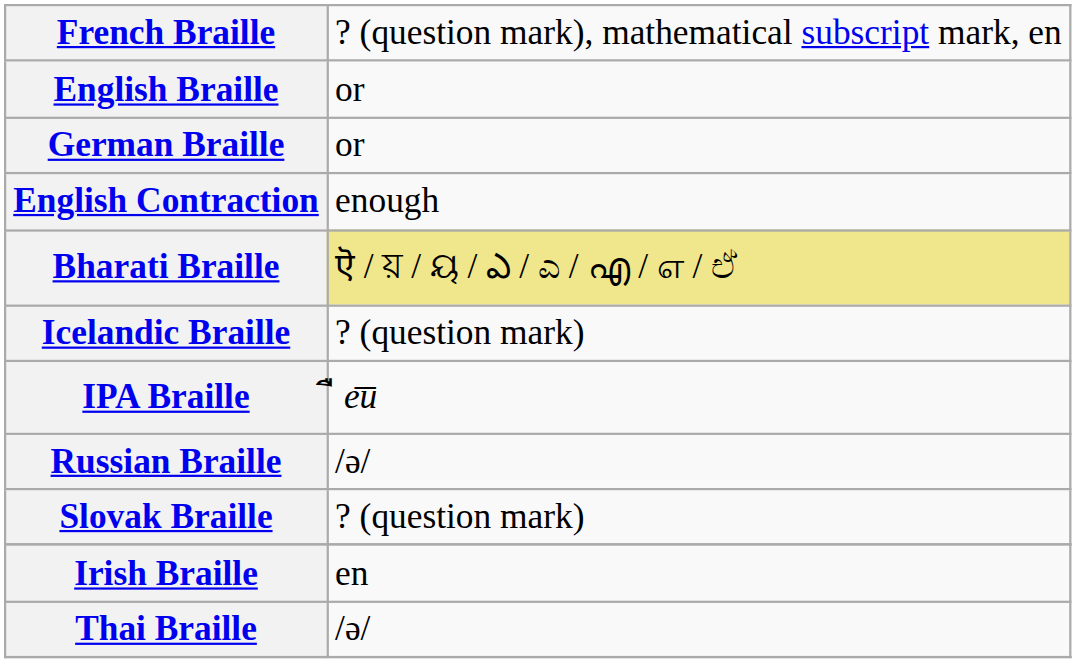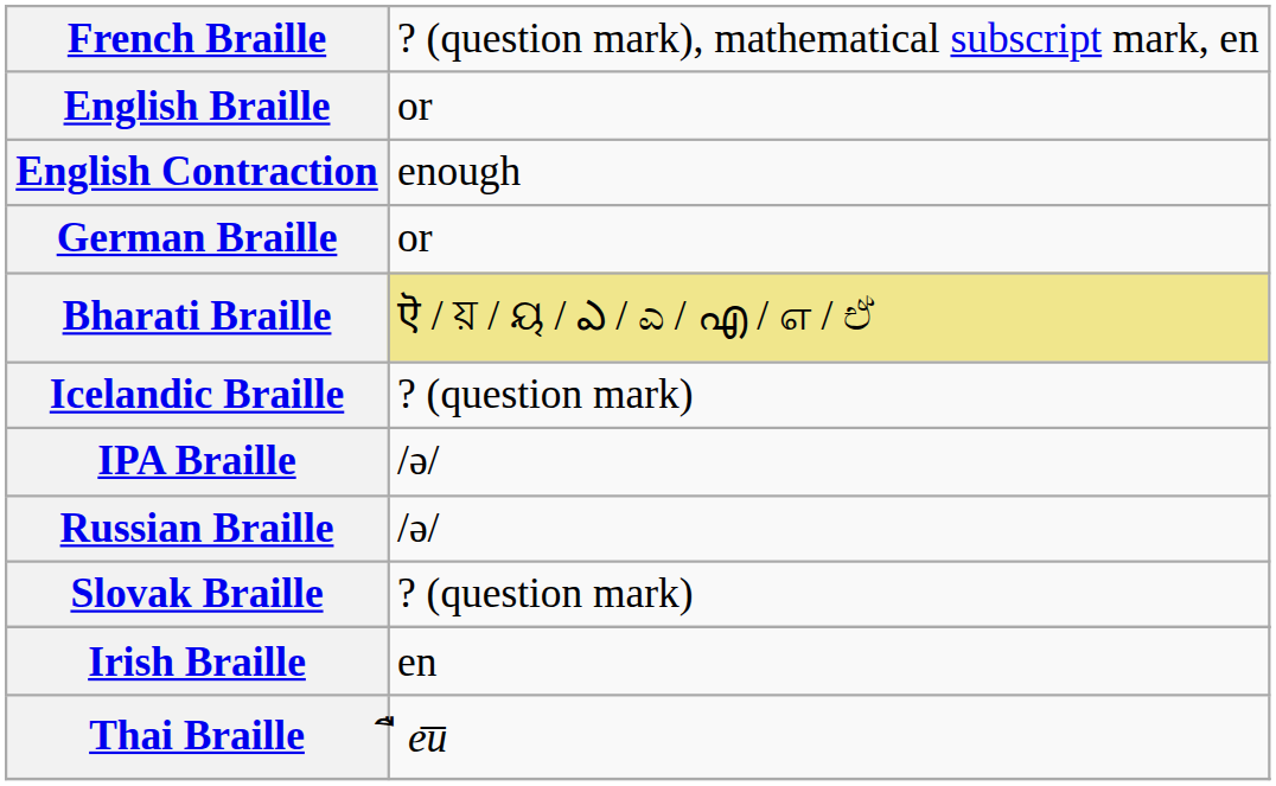 <table class="wikitable">
 <tr>
 <th align=left><a href='#'>French Braille</a></th>
 <td>? (question mark), mathematical <a href='#'>subscript</a> mark, en</td>
 </tr>
 <tr>
 <th align=left><a href='#'>English Braille</a></th>
 <td>or</td>
 </tr>
 <tr>
+<th align=left><a href='#'>English Contraction</a></th>
+<td>enough</td>
+</tr>
+<tr>
 <th align=left><a href='#'>German Braille</a></th>
 <td>or</td>
-</tr>
-<tr>
-<th align=left><a href='#'>English Contraction</a></th>
-<td>enough</td>
 </tr>
 <tr>
 <th align=left><a href='#'>Bharati Braille</a></th>
 <td style="background: khaki;">ऎ / য় / ୟ / ఎ / ಎ / എ / எ / ඒ </td>
 </tr>
 <tr>
 <th align=left><a href='#'>Icelandic Braille</a></th>
 <td>? (question mark)</td>
 </tr>
 <tr>
 <th align=left><a href='#'>IPA Braille</a></th>
-<td>ื <em>e͞u</em></td>
+<td>/ə/</td>
 </tr>
 <tr>
 <th align=left><a href='#'>Russian Braille</a></th>
 <td>/ə/</td>
 </tr>
 <tr>
 <th align=left><a href='#'>Slovak Braille</a></th>
 <td>? (question mark)</td>
 </tr>
 <tr>
 </tr>
 <tr>
 </tr>
 <tr>
 <th align=left><a href='#'>Irish Braille</a></th>
 <td>en</td>
 </tr>
 <tr>
 <th align=left><a href='#'>Thai Braille</a></th>
-<td>/ə/</td>
+<td>ื <em>e͞u</em></td>
 </tr>
 <tr>
 </tr>
 </table>
